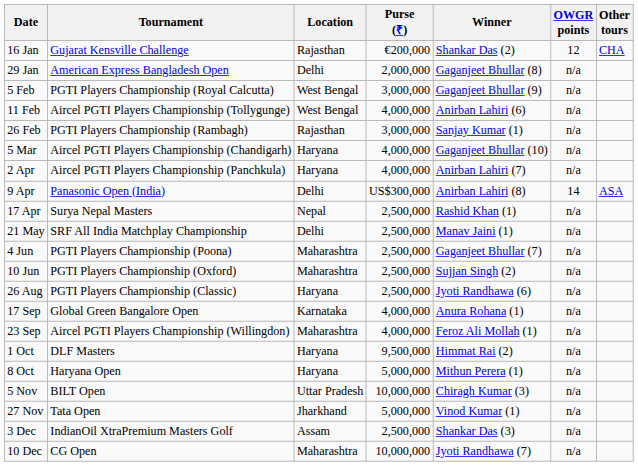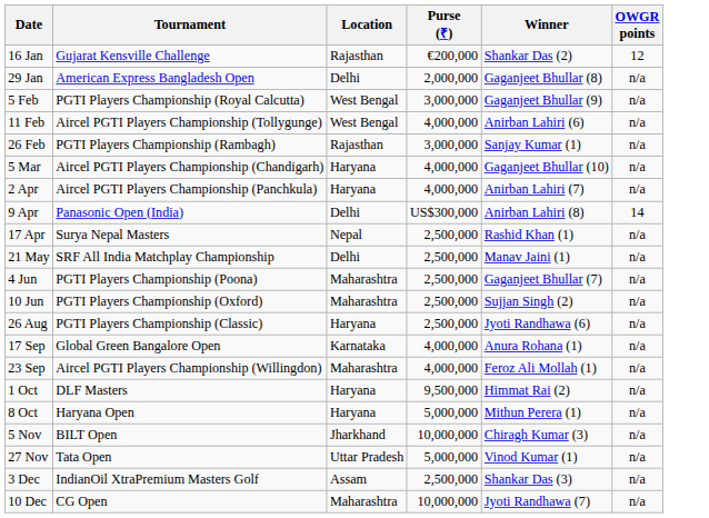 <table class="wikitable" style="font-size:95%">
 <tr>
 <th>Date</th>
 <th>Tournament</th>
 <th>Location</th>
 <th>Purse<br>(<a href='#'>₹</a>)</th>
 <th>Winner</th>
 <th><a href='#'>OWGR</a><br>points</th>
-<th>Other<br>tours</th>
 </tr>
 <tr>
 <td>16 Jan</td>
 <td><a href='#'>Gujarat Kensville Challenge</a></td>
 <td>Rajasthan</td>
 <td align=right>€200,000</td>
 <td> <a href='#'>Shankar Das</a> (2)</td>
 <td align=center>12</td>
-<td><a href='#'>CHA</a></td>
 </tr>
 <tr>
 <td>29 Jan</td>
 <td><a href='#'>American Express Bangladesh Open</a></td>
 <td>Delhi</td>
 <td align=right>2,000,000</td>
 <td> <a href='#'>Gaganjeet Bhullar</a> (8)</td>
 <td align=center>n/a</td>
-<td></td>
 </tr>
 <tr>
 <td>5 Feb</td>
 <td>PGTI Players Championship (Royal Calcutta)</td>
 <td>West Bengal</td>
 <td align=right>3,000,000</td>
 <td> <a href='#'>Gaganjeet Bhullar</a> (9)</td>
 <td align=center>n/a</td>
-<td></td>
 </tr>
 <tr>
 <td>11 Feb</td>
 <td>Aircel PGTI Players Championship (Tollygunge)</td>
 <td>West Bengal</td>
 <td align=right>4,000,000</td>
 <td> <a href='#'>Anirban Lahiri</a> (6)</td>
 <td align=center>n/a</td>
-<td></td>
 </tr>
 <tr>
 <td>26 Feb</td>
 <td>PGTI Players Championship (Rambagh)</td>
 <td>Rajasthan</td>
 <td align=right>3,000,000</td>
 <td> <a href='#'>Sanjay Kumar</a> (1)</td>
 <td align=center>n/a</td>
-<td></td>
 </tr>
 <tr>
 <td>5 Mar</td>
 <td>Aircel PGTI Players Championship (Chandigarh)</td>
 <td>Haryana</td>
 <td align=right>4,000,000</td>
 <td> <a href='#'>Gaganjeet Bhullar</a> (10)</td>
 <td align=center>n/a</td>
-<td></td>
 </tr>
 <tr>
 <td>2 Apr</td>
 <td>Aircel PGTI Players Championship (Panchkula)</td>
 <td>Haryana</td>
 <td align=right>4,000,000</td>
 <td> <a href='#'>Anirban Lahiri</a> (7)</td>
 <td align=center>n/a</td>
-<td></td>
 </tr>
 <tr>
 <td>9 Apr</td>
 <td><a href='#'>Panasonic Open (India)</a></td>
 <td>Delhi</td>
 <td align=right>US$300,000</td>
 <td> <a href='#'>Anirban Lahiri</a> (8)</td>
 <td align=center>14</td>
-<td><a href='#'>ASA</a></td>
 </tr>
 <tr>
 <td>17 Apr</td>
 <td>Surya Nepal Masters</td>
 <td>Nepal</td>
 <td align=right>2,500,000</td>
 <td> <a href='#'>Rashid Khan</a> (1)</td>
 <td align=center>n/a</td>
-<td></td>
 </tr>
 <tr>
 <td>21 May</td>
 <td>SRF All India Matchplay Championship</td>
 <td>Delhi</td>
 <td align=right>2,500,000</td>
 <td> <a href='#'>Manav Jaini</a> (1)</td>
 <td align=center>n/a</td>
-<td></td>
 </tr>
 <tr>
 <td>4 Jun</td>
 <td>PGTI Players Championship (Poona)</td>
 <td>Maharashtra</td>
 <td align=right>2,500,000</td>
 <td> <a href='#'>Gaganjeet Bhullar</a> (7)</td>
 <td align=center>n/a</td>
-<td></td>
 </tr>
 <tr>
 <td>10 Jun</td>
 <td>PGTI Players Championship (Oxford)</td>
 <td>Maharashtra</td>
 <td align=right>2,500,000</td>
 <td> <a href='#'>Sujjan Singh</a> (2)</td>
 <td align=center>n/a</td>
-<td></td>
 </tr>
 <tr>
 <td>26 Aug</td>
 <td>PGTI Players Championship (Classic)</td>
 <td>Haryana</td>
 <td align=right>2,500,000</td>
 <td> <a href='#'>Jyoti Randhawa</a> (6)</td>
 <td align=center>n/a</td>
-<td></td>
 </tr>
 <tr>
 <td>17 Sep</td>
 <td>Global Green Bangalore Open</td>
 <td>Karnataka</td>
 <td align=right>4,000,000</td>
 <td> <a href='#'>Anura Rohana</a> (1)</td>
 <td align=center>n/a</td>
-<td></td>
 </tr>
 <tr>
 <td>23 Sep</td>
 <td>Aircel PGTI Players Championship (Willingdon)</td>
 <td>Maharashtra</td>
 <td align=right>4,000,000</td>
 <td> <a href='#'>Feroz Ali Mollah</a> (1)</td>
 <td align=center>n/a</td>
-<td></td>
 </tr>
 <tr>
 <td>1 Oct</td>
 <td>DLF Masters</td>
 <td>Haryana</td>
 <td align=right>9,500,000</td>
 <td> <a href='#'>Himmat Rai</a> (2)</td>
 <td align=center>n/a</td>
-<td></td>
 </tr>
 <tr>
 <td>8 Oct</td>
 <td>Haryana Open</td>
 <td>Haryana</td>
 <td align=right>5,000,000</td>
 <td> <a href='#'>Mithun Perera</a> (1)</td>
 <td align=center>n/a</td>
-<td></td>
 </tr>
 <tr>
 <td>5 Nov</td>
 <td>BILT Open</td>
-<td>Uttar Pradesh</td>
+<td>Jharkhand</td>
 <td align=right>10,000,000</td>
 <td> <a href='#'>Chiragh Kumar</a> (3)</td>
 <td align=center>n/a</td>
-<td></td>
 </tr>
 <tr>
 <td>27 Nov</td>
 <td>Tata Open</td>
-<td>Jharkhand</td>
+<td>Uttar Pradesh</td>
 <td align=right>5,000,000</td>
 <td> <a href='#'>Vinod Kumar</a> (1)</td>
 <td align=center>n/a</td>
-<td></td>
 </tr>
 <tr>
 <td>3 Dec</td>
 <td>IndianOil XtraPremium Masters Golf</td>
 <td>Assam</td>
 <td align=right>2,500,000</td>
 <td> <a href='#'>Shankar Das</a> (3)</td>
 <td align=center>n/a</td>
-<td></td>
 </tr>
 <tr>
 <td>10 Dec</td>
 <td>CG Open</td>
 <td>Maharashtra</td>
 <td align=right>10,000,000</td>
 <td> <a href='#'>Jyoti Randhawa</a> (7)</td>
 <td align=center>n/a</td>
-<td></td>
 </tr>
 </table>
